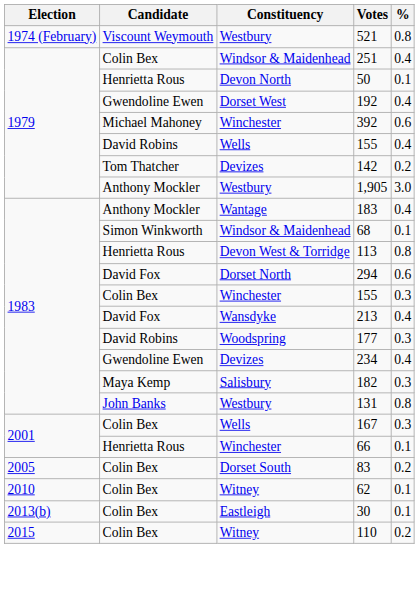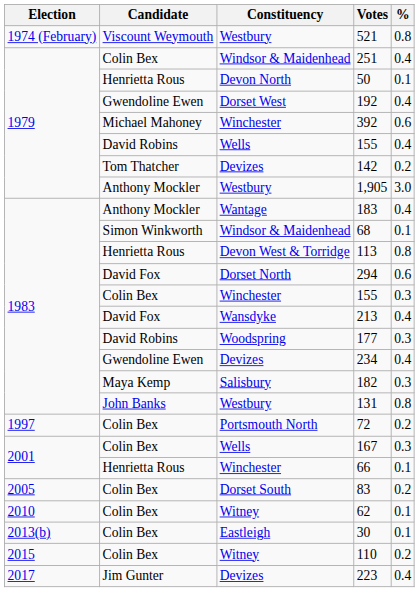 <table class="wikitable" style="clear:both;">
 <tr>
 <th>Election</th>
 <th>Candidate</th>
 <th>Constituency</th>
 <th>Votes</th>
 <th>%</th>
 </tr>
 <tr>
 <td><a href='#'>1974 (February)</a></td>
 <td><a href='#'>Viscount Weymouth</a></td>
 <td><a href='#'>Westbury</a></td>
 <td>521</td>
 <td>0.8</td>
 </tr>
 <tr>
 <td rowspan="7"><a href='#'>1979</a></td>
 <td>Colin Bex</td>
 <td><a href='#'>Windsor & Maidenhead</a></td>
 <td>251</td>
 <td>0.4</td>
 </tr>
 <tr>
 <td>Henrietta Rous</td>
 <td><a href='#'>Devon North</a></td>
 <td>50</td>
 <td>0.1</td>
 </tr>
 <tr>
 <td>Gwendoline Ewen</td>
 <td><a href='#'>Dorset West</a></td>
 <td>192</td>
 <td>0.4</td>
 </tr>
 <tr>
 <td>Michael Mahoney</td>
 <td><a href='#'>Winchester</a></td>
 <td>392</td>
 <td>0.6</td>
 </tr>
 <tr>
 <td>David Robins</td>
 <td><a href='#'>Wells</a></td>
 <td>155</td>
 <td>0.4</td>
 </tr>
 <tr>
 <td>Tom Thatcher</td>
 <td><a href='#'>Devizes</a></td>
 <td>142</td>
 <td>0.2</td>
 </tr>
 <tr>
 <td>Anthony Mockler</td>
 <td><a href='#'>Westbury</a></td>
 <td>1,905</td>
 <td>3.0</td>
 </tr>
 <tr>
 <td rowspan="10"><a href='#'>1983</a></td>
 <td>Anthony Mockler</td>
 <td><a href='#'>Wantage</a></td>
 <td>183</td>
 <td>0.4</td>
 </tr>
 <tr>
 <td>Simon Winkworth</td>
 <td><a href='#'>Windsor & Maidenhead</a></td>
 <td>68</td>
 <td>0.1</td>
 </tr>
 <tr>
 <td>Henrietta Rous</td>
 <td><a href='#'>Devon West & Torridge</a></td>
 <td>113</td>
 <td>0.8</td>
 </tr>
 <tr>
 <td>David Fox</td>
 <td><a href='#'>Dorset North</a></td>
 <td>294</td>
 <td>0.6</td>
 </tr>
 <tr>
 <td>Colin Bex</td>
 <td><a href='#'>Winchester</a></td>
 <td>155</td>
 <td>0.3</td>
 </tr>
 <tr>
 <td>David Fox</td>
 <td><a href='#'>Wansdyke</a></td>
 <td>213</td>
 <td>0.4</td>
 </tr>
 <tr>
 <td>David Robins</td>
 <td><a href='#'>Woodspring</a></td>
 <td>177</td>
 <td>0.3</td>
 </tr>
 <tr>
 <td>Gwendoline Ewen</td>
 <td><a href='#'>Devizes</a></td>
 <td>234</td>
 <td>0.4</td>
 </tr>
 <tr>
 <td>Maya Kemp</td>
 <td><a href='#'>Salisbury</a></td>
 <td>182</td>
 <td>0.3</td>
 </tr>
 <tr>
 <td><a href='#'>John Banks</a></td>
 <td><a href='#'>Westbury</a></td>
 <td>131</td>
 <td>0.8</td>
 </tr>
 <tr>
+<td><a href='#'>1997</a></td>
+<td>Colin Bex</td>
+<td><a href='#'>Portsmouth North</a></td>
+<td>72</td>
+<td>0.2</td>
+</tr>
+<tr>
 <td rowspan="2"><a href='#'>2001</a></td>
 <td>Colin Bex</td>
 <td><a href='#'>Wells</a></td>
 <td>167</td>
 <td>0.3</td>
 </tr>
 <tr>
 <td>Henrietta Rous</td>
 <td><a href='#'>Winchester</a></td>
 <td>66</td>
 <td>0.1</td>
 </tr>
 <tr>
 <td><a href='#'>2005</a></td>
 <td>Colin Bex</td>
 <td><a href='#'>Dorset South</a></td>
 <td>83</td>
 <td>0.2</td>
 </tr>
 <tr>
 <td><a href='#'>2010</a></td>
 <td>Colin Bex</td>
 <td><a href='#'>Witney</a></td>
 <td>62</td>
 <td>0.1</td>
 </tr>
 <tr>
 <td><a href='#'>2013(b)</a></td>
 <td>Colin Bex</td>
 <td><a href='#'>Eastleigh</a></td>
 <td>30</td>
 <td>0.1</td>
 </tr>
 <tr>
 <td><a href='#'>2015</a></td>
 <td>Colin Bex</td>
 <td><a href='#'>Witney</a></td>
 <td>110</td>
 <td>0.2</td>
 </tr>
+<tr>
+<td><a href='#'>2017</a></td>
+<td>Jim Gunter</td>
+<td><a href='#'>Devizes</a></td>
+<td>223</td>
+<td>0.4</td>
+</tr>
 </table>
